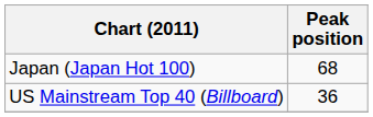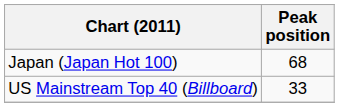 <table class="wikitable sortable">
 <tr>
 <th>Chart (2011)</th>
 <th>Peak<br>position</th>
 </tr>
 <tr>
 <td>Japan (<a href='#'>Japan Hot 100</a>)</td>
 <td style="text-align:center;">68</td>
 </tr>
 <tr>
 <td>US <a href='#'>Mainstream Top 40</a> (<em><a href='#'>Billboard</a></em>)</td>
-<td style="text-align:center;">36</td>
+<td style="text-align:center;">33</td>
 </tr>
 <tr>
 </tr>
 </table>
